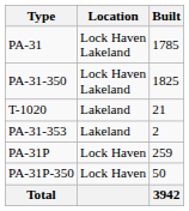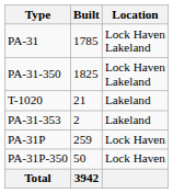 <table class="wikitable">
 <tr>
 <th>Type</th>
+<th>Built</th>
 <th>Location</th>
-<th>Built</th>
 </tr>
 <tr>
 <td>PA-31</td>
+<td>1785</td>
 <td>Lock Haven<br>Lakeland</td>
-<td>1785</td>
 </tr>
 <tr>
 <td>PA-31-350</td>
+<td>1825</td>
 <td>Lock Haven<br>Lakeland</td>
-<td>1825</td>
 </tr>
 <tr>
 <td>T-1020</td>
+<td>21</td>
 <td>Lakeland</td>
-<td>21</td>
 </tr>
 <tr>
 <td>PA-31-353</td>
+<td>2</td>
 <td>Lakeland</td>
-<td>2</td>
 </tr>
 <tr>
 <td>PA-31P</td>
+<td>259</td>
 <td>Lock Haven</td>
-<td>259</td>
 </tr>
 <tr>
 <td>PA-31P-350</td>
+<td>50</td>
 <td>Lock Haven</td>
-<td>50</td>
 </tr>
 <tr>
 <th>Total</th>
+<th>3942</th>
 <th></th>
-<th>3942</th>
 </tr>
 </table>
